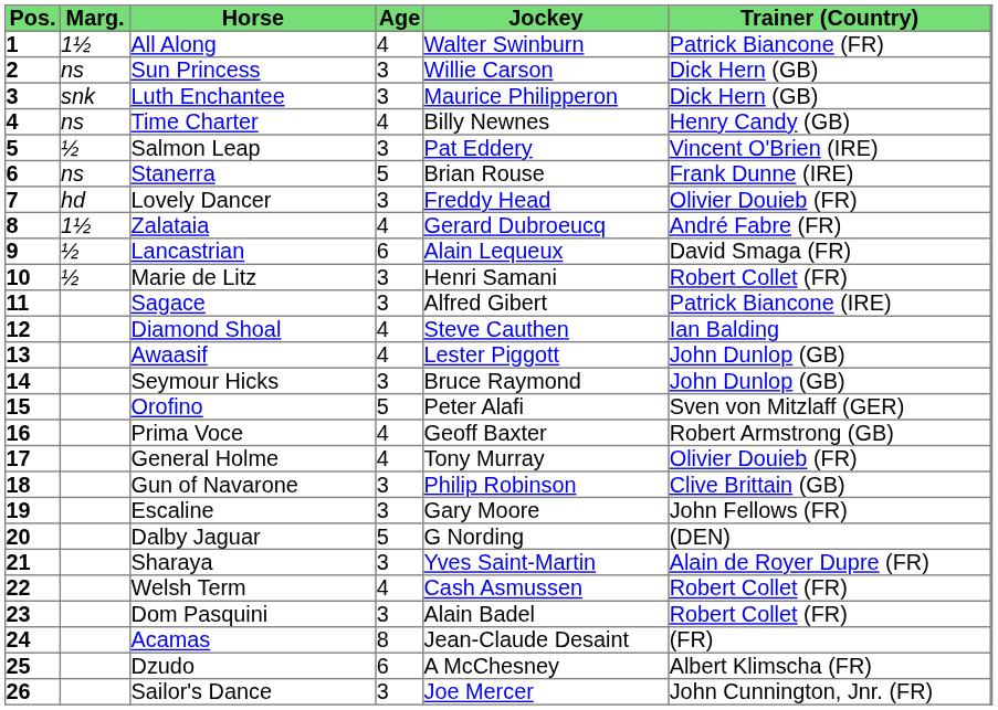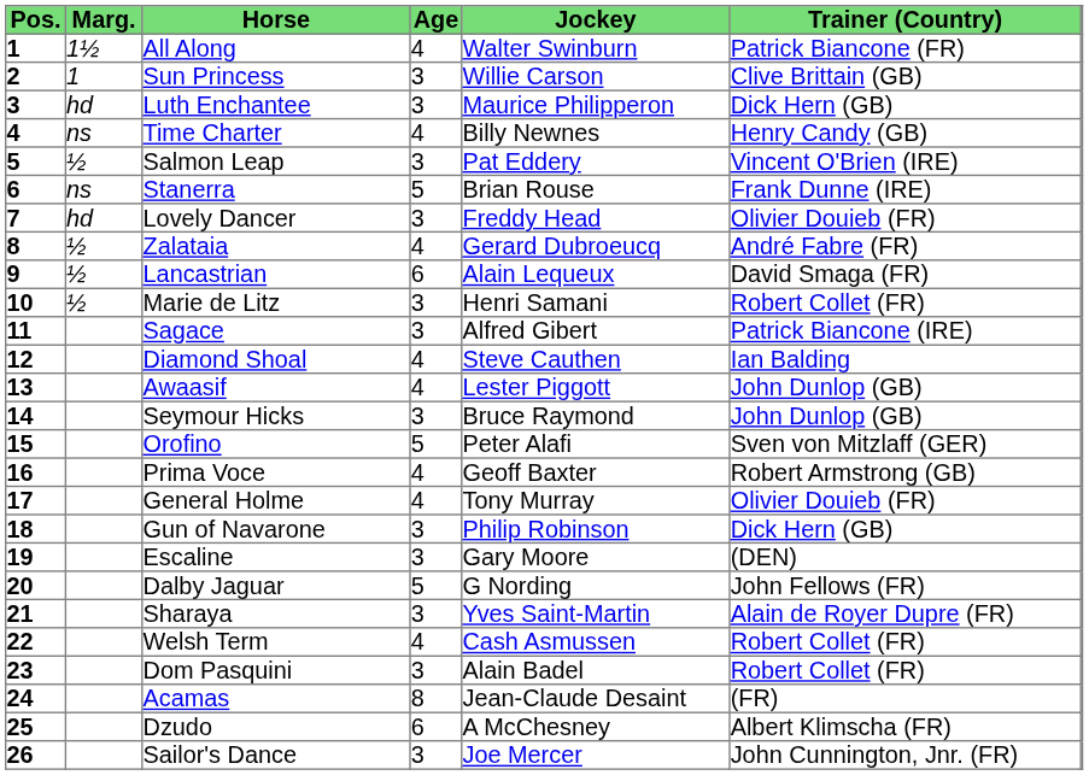 <table class = "sortable" | border="1" cellpadding="0" style="border-collapse: collapse; font-size:90%">
 <tr style="background:#7d7; text-align:center;">
 <th style="width:35px;"><strong>Pos.</strong></th>
 <th style="width:45px;"><strong>Marg.</strong></th>
 <th style="width:160px;"><strong>Horse</strong></th>
 <th style="width:30px;"><strong>Age</strong></th>
 <th style="width:160px;"><strong>Jockey</strong></th>
 <th style="width:210px;"><strong>Trainer (Country)</strong></th>
 </tr>
 <tr>
 <td><strong>1</strong></td>
 <td><em>1½</em></td>
 <td><a href='#'>All Along</a></td>
 <td>4</td>
 <td><a href='#'>Walter Swinburn</a></td>
 <td><a href='#'>Patrick Biancone</a> (FR)</td>
 <td></td>
 </tr>
 <tr>
 <td><strong>2</strong></td>
-<td><em>ns</em></td>
+<td><em>1</em></td>
 <td><a href='#'>Sun Princess</a></td>
 <td>3</td>
 <td><a href='#'>Willie Carson</a></td>
-<td><a href='#'>Dick Hern</a> (GB)</td>
+<td><a href='#'>Clive Brittain</a> (GB)</td>
 </tr>
 <tr>
 <td><strong>3</strong></td>
-<td><em>snk</em></td>
+<td><em>hd</em></td>
 <td><a href='#'>Luth Enchantee</a></td>
 <td>3</td>
 <td><a href='#'>Maurice Philipperon</a></td>
 <td><a href='#'>Dick Hern</a> (GB)</td>
 </tr>
 <tr>
 <td><strong>4</strong></td>
 <td><em>ns</em></td>
 <td><a href='#'>Time Charter</a></td>
 <td>4</td>
 <td>Billy Newnes</td>
 <td><a href='#'>Henry Candy</a> (GB)</td>
 </tr>
 <tr>
 <td><strong>5</strong></td>
 <td><em>½</em></td>
 <td>Salmon Leap</td>
 <td>3</td>
 <td><a href='#'>Pat Eddery</a></td>
 <td><a href='#'>Vincent O'Brien</a> (IRE)</td>
 </tr>
 <tr>
 <td><strong>6</strong></td>
 <td><em>ns</em></td>
 <td><a href='#'>Stanerra</a></td>
 <td>5</td>
 <td>Brian Rouse</td>
 <td><a href='#'>Frank Dunne</a> (IRE)</td>
 <td></td>
 </tr>
 <tr>
 <td><strong>7</strong></td>
 <td><em>hd</em></td>
 <td>Lovely Dancer</td>
 <td>3</td>
 <td><a href='#'>Freddy Head</a></td>
 <td><a href='#'>Olivier Douieb</a> (FR)</td>
 </tr>
 <tr>
 <td><strong>8</strong></td>
-<td><em>1½</em></td>
+<td><em>½</em></td>
 <td><a href='#'>Zalataia</a></td>
 <td>4</td>
 <td><a href='#'>Gerard Dubroeucq</a></td>
 <td><a href='#'>André Fabre</a> (FR)</td>
 </tr>
 <tr>
 <td><strong>9</strong></td>
 <td><em>½</em></td>
 <td><a href='#'>Lancastrian</a></td>
 <td>6</td>
 <td><a href='#'>Alain Lequeux</a></td>
 <td>David Smaga (FR)</td>
 </tr>
 <tr>
 <td><strong>10</strong></td>
 <td><em>½</em></td>
 <td>Marie de Litz</td>
 <td>3</td>
 <td>Henri Samani</td>
 <td><a href='#'>Robert Collet</a> (FR)</td>
 </tr>
 <tr>
 <td><strong>11</strong></td>
 <td></td>
 <td><a href='#'>Sagace</a></td>
 <td>3</td>
 <td>Alfred Gibert</td>
 <td><a href='#'>Patrick Biancone</a> (IRE)</td>
 </tr>
 <tr>
 <td><strong>12</strong></td>
 <td></td>
 <td><a href='#'>Diamond Shoal</a></td>
 <td>4</td>
 <td><a href='#'>Steve Cauthen</a></td>
 <td><a href='#'>Ian Balding</a></td>
 </tr>
 <tr>
 <td><strong>13</strong></td>
 <td></td>
 <td><a href='#'>Awaasif</a></td>
 <td>4</td>
 <td><a href='#'>Lester Piggott</a></td>
 <td><a href='#'>John Dunlop</a> (GB)</td>
 </tr>
 <tr>
 <td><strong>14</strong></td>
 <td></td>
 <td>Seymour Hicks</td>
 <td>3</td>
 <td>Bruce Raymond</td>
 <td><a href='#'>John Dunlop</a> (GB)</td>
 </tr>
 <tr>
 <td><strong>15</strong></td>
 <td></td>
 <td><a href='#'>Orofino</a></td>
 <td>5</td>
 <td>Peter Alafi</td>
 <td>Sven von Mitzlaff (GER)</td>
 </tr>
 <tr>
 <td><strong>16</strong></td>
 <td></td>
 <td>Prima Voce</td>
 <td>4</td>
 <td>Geoff Baxter</td>
 <td>Robert Armstrong (GB)</td>
 </tr>
 <tr>
 <td><strong>17</strong></td>
 <td></td>
 <td>General Holme</td>
 <td>4</td>
 <td>Tony Murray</td>
 <td><a href='#'>Olivier Douieb</a> (FR)</td>
 </tr>
 <tr>
 <td><strong>18</strong></td>
 <td></td>
 <td>Gun of Navarone</td>
 <td>3</td>
 <td><a href='#'>Philip Robinson</a></td>
-<td><a href='#'>Clive Brittain</a> (GB)</td>
+<td><a href='#'>Dick Hern</a> (GB)</td>
 </tr>
 <tr>
 <td><strong>19</strong></td>
 <td></td>
 <td>Escaline</td>
 <td>3</td>
 <td>Gary Moore</td>
-<td>John Fellows (FR)</td>
+<td>(DEN)</td>
 </tr>
 <tr>
 <td><strong>20</strong></td>
 <td></td>
 <td>Dalby Jaguar</td>
 <td>5</td>
 <td>G Nording</td>
-<td>(DEN)</td>
+<td>John Fellows (FR)</td>
 </tr>
 <tr>
 <td><strong>21</strong></td>
 <td></td>
 <td>Sharaya</td>
 <td>3</td>
 <td><a href='#'>Yves Saint-Martin</a></td>
 <td><a href='#'>Alain de Royer Dupre</a> (FR)</td>
 </tr>
 <tr>
 <td><strong>22</strong></td>
 <td></td>
 <td>Welsh Term</td>
 <td>4</td>
 <td><a href='#'>Cash Asmussen</a></td>
 <td><a href='#'>Robert Collet</a> (FR)</td>
 </tr>
 <tr>
 <td><strong>23</strong></td>
 <td></td>
 <td>Dom Pasquini</td>
 <td>3</td>
 <td>Alain Badel</td>
 <td><a href='#'>Robert Collet</a> (FR)</td>
 </tr>
 <tr>
 <td><strong>24</strong></td>
 <td></td>
 <td><a href='#'>Acamas</a></td>
 <td>8</td>
 <td>Jean-Claude Desaint</td>
 <td>(FR)</td>
 </tr>
 <tr>
 <td><strong>25</strong></td>
 <td></td>
 <td>Dzudo</td>
 <td>6</td>
 <td>A McChesney</td>
 <td>Albert Klimscha (FR)</td>
 </tr>
 <tr>
 <td><strong>26</strong></td>
 <td></td>
 <td>Sailor's Dance</td>
 <td>3</td>
 <td><a href='#'>Joe Mercer</a></td>
 <td>John Cunnington, Jnr. (FR)</td>
 </tr>
 </table>
